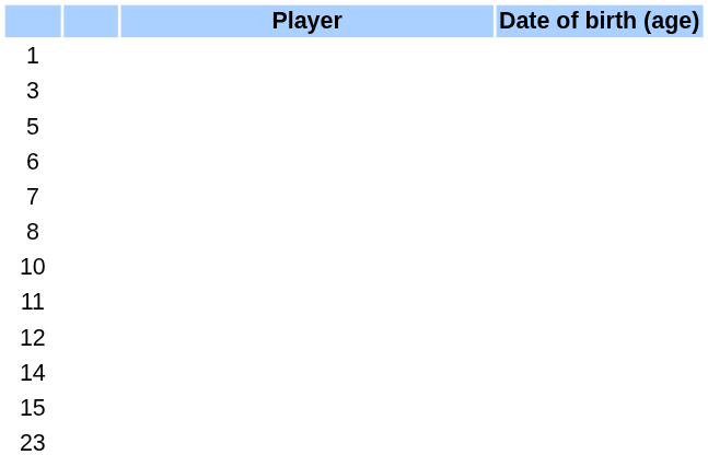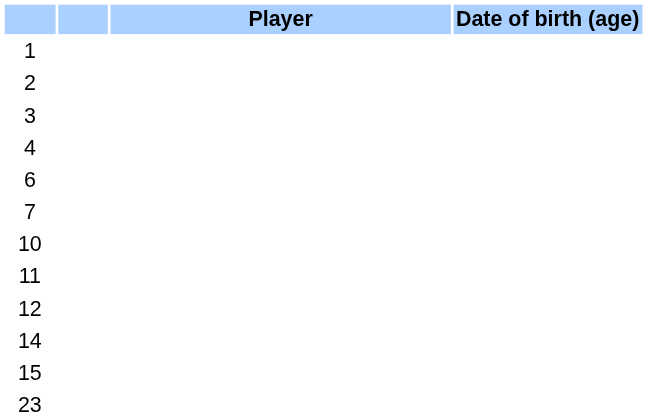 <table class="sortable" border="0" cellspacing="2" cellpadding="2">
 <tr style="background-color:#AAD0FF">
 <th width=8%></th>
 <th width=8%></th>
 <th width=54%>Player</th>
 <th width=30%>Date of birth (age)</th>
 </tr>
 <tr>
 <td style="text-align: center;">1</td>
 <td style="text-align: center;"></td>
 <td></td>
 <td></td>
 </tr>
 <tr>
+<td style="text-align: center;">2</td>
+<td style="text-align: center;"></td>
+<td></td>
+<td></td>
+</tr>
+<tr>
 <td style="text-align: center;">3</td>
 <td style="text-align: center;"></td>
 <td></td>
 <td></td>
 </tr>
 <tr>
-<td style="text-align: center;">5</td>
+<td style="text-align: center;">4</td>
 <td style="text-align: center;"></td>
 <td></td>
 <td></td>
 </tr>
 <tr>
 <td style="text-align: center;">6</td>
 <td style="text-align: center;"></td>
 <td></td>
 <td></td>
 </tr>
 <tr>
 <td style="text-align: center;">7</td>
-<td style="text-align: center;"></td>
-<td></td>
-<td></td>
-</tr>
-<tr>
-<td style="text-align: center;">8</td>
 <td style="text-align: center;"></td>
 <td></td>
 <td></td>
 </tr>
 <tr>
 <td style="text-align: center;">10</td>
 <td style="text-align: center;"></td>
 <td></td>
 <td></td>
 </tr>
 <tr>
 <td style="text-align: center;">11</td>
 <td style="text-align: center;"></td>
 <td></td>
 <td></td>
 </tr>
 <tr>
 <td style="text-align: center;">12</td>
 <td style="text-align: center;"></td>
 <td></td>
 <td></td>
 </tr>
 <tr>
 <td style="text-align: center;">14</td>
 <td style="text-align: center;"></td>
 <td></td>
 <td></td>
 </tr>
 <tr>
 <td style="text-align: center;">15</td>
 <td style="text-align: center;"></td>
 <td></td>
 <td></td>
 </tr>
 <tr>
 <td style="text-align: center;">23</td>
 <td style="text-align: center;"></td>
 <td></td>
 <td></td>
 </tr>
 </table>
